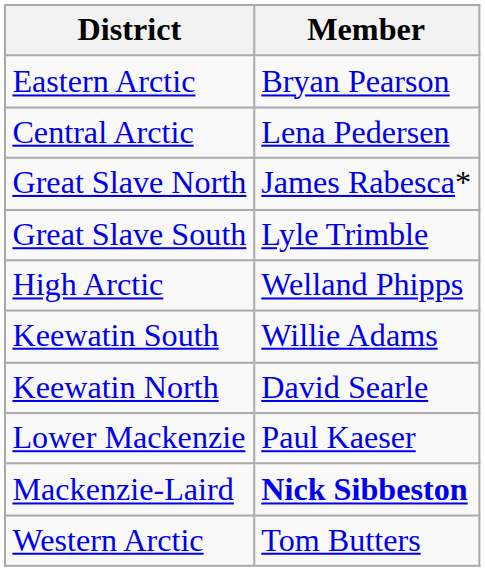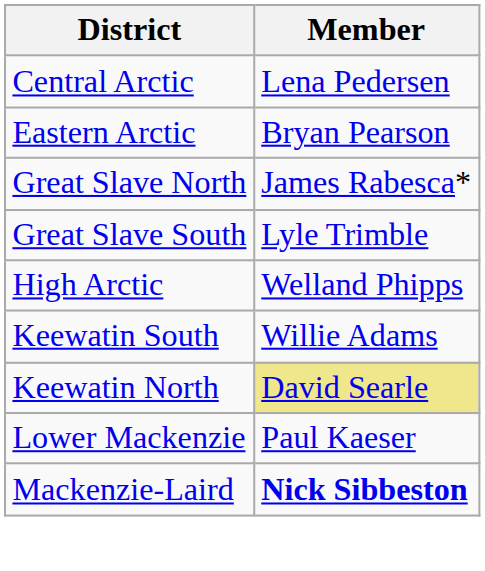 <table class="wikitable">
 <tr>
 <th>District</th>
 <th>Member</th>
 </tr>
 <tr>
+<td><a href='#'>Central Arctic</a></td>
+<td><a href='#'>Lena Pedersen</a></td>
+</tr>
+<tr>
 <td><a href='#'>Eastern Arctic</a></td>
 <td><a href='#'>Bryan Pearson</a></td>
-</tr>
-<tr>
-<td><a href='#'>Central Arctic</a></td>
-<td><a href='#'>Lena Pedersen</a></td>
 </tr>
 <tr>
 <td><a href='#'>Great Slave North</a></td>
 <td><a href='#'>James Rabesca</a>*</td>
 </tr>
 <tr>
 <td><a href='#'>Great Slave South</a></td>
 <td><a href='#'>Lyle Trimble</a></td>
 </tr>
 <tr>
 <td><a href='#'>High Arctic</a></td>
 <td><a href='#'>Welland Phipps</a></td>
 </tr>
 <tr>
 <td><a href='#'>Keewatin South</a></td>
 <td><a href='#'>Willie Adams</a></td>
 </tr>
 <tr>
 <td><a href='#'>Keewatin North</a></td>
-<td><a href='#'>David Searle</a></td>
+<td style="background: khaki;"><a href='#'>David Searle</a></td>
 </tr>
 <tr>
 <td><a href='#'>Lower Mackenzie</a></td>
 <td><a href='#'>Paul Kaeser</a></td>
 </tr>
 <tr>
 <td><a href='#'>Mackenzie-Laird</a></td>
 <td><strong><a href='#'>Nick Sibbeston</a></strong></td>
 </tr>
-<tr>
-<td><a href='#'>Western Arctic</a></td>
-<td><a href='#'>Tom Butters</a></td>
-</tr>
 </table>
